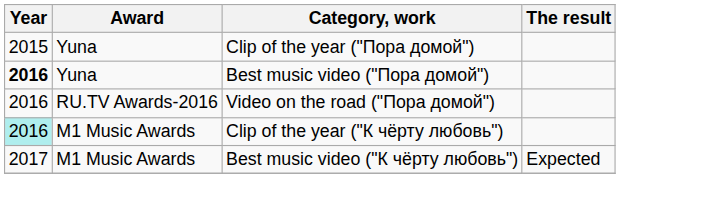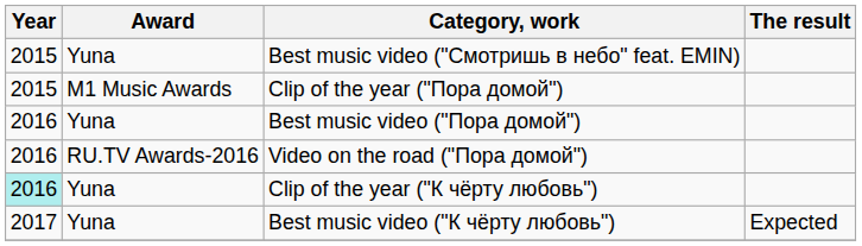 <table class="wikitable">
 <tr>
 <th>Year</th>
 <th>Award</th>
 <th>Category, work</th>
 <th>The result</th>
 </tr>
 <tr>
 <td>2015</td>
 <td>Yuna</td>
+<td>Best music video ("Смотришь в небо" feat. EMIN)</td>
+<td></td>
+</tr>
+<tr>
+<td>2015</td>
+<td>M1 Music Awards</td>
 <td>Clip of the year ("Пора домой")</td>
 <td></td>
 </tr>
 <tr>
-<td><strong>2016</strong></td>
+<td>2016</td>
 <td>Yuna</td>
 <td>Best music video ("Пора домой")</td>
 <td></td>
 </tr>
 <tr>
 <td>2016</td>
 <td>RU.TV Awards-2016</td>
 <td>Video on the road ("Пора домой")</td>
 <td></td>
 </tr>
 <tr>
 <td style="background: paleturquoise;">2016</td>
-<td>M1 Music Awards</td>
+<td>Yuna</td>
 <td>Clip of the year ("К чёрту любовь")</td>
 <td></td>
 </tr>
 <tr>
 <td>2017</td>
-<td>M1 Music Awards</td>
+<td>Yuna</td>
 <td>Best music video ("К чёрту любовь")</td>
 <td>Expected</td>
 </tr>
 <tr>
 </tr>
 </table>
